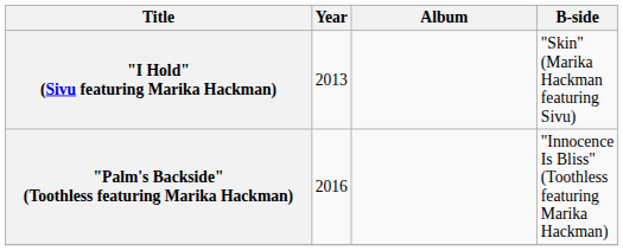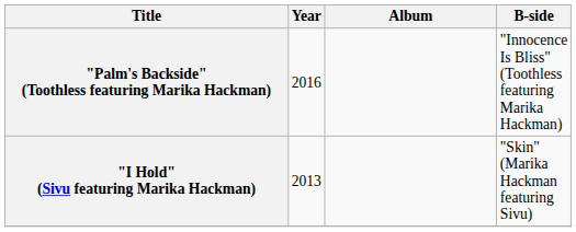 <table class="wikitable plainrowheaders">
 <tr>
 <th scope="col" style="width:18.6em;">Title</th>
 <th scope="col" style="width:2em;">Year</th>
 <th scope="col" style="width:11.1em;">Album</th>
 <th scope="col">B-side</th>
 </tr>
 <tr>
+<th scope="row">"Palm's Backside"<br><span>(Toothless featuring Marika Hackman)</span></th>
+<td>2016</td>
+<td></td>
+<td>"Innocence Is Bliss"<br><span>(Toothless featuring Marika Hackman)</span></td>
+</tr>
+<tr>
 <th scope="row">"I Hold"<br><span>(<a href='#'>Sivu</a> featuring Marika Hackman)</span></th>
 <td>2013</td>
 <td></td>
 <td>"Skin"<br><span>(Marika Hackman featuring Sivu)</span></td>
 </tr>
 <tr>
-<th scope="row">"Palm's Backside"<br><span>(Toothless featuring Marika Hackman)</span></th>
-<td>2016</td>
-<td></td>
-<td>"Innocence Is Bliss"<br><span>(Toothless featuring Marika Hackman)</span></td>
-</tr>
-<tr>
 </tr>
 </table>
